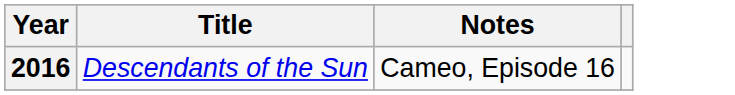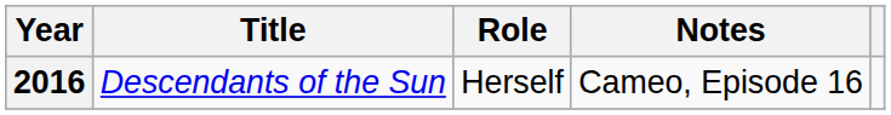 <table class="wikitable plainrowheaders">
 <tr>
 <th scope="col">Year</th>
 <th scope="col">Title</th>
+<th scope="col">Role</th>
 <th scope="col">Notes</th>
 <th scope="col" class="unsortable"></th>
 </tr>
 <tr>
 <th scope="row">2016</th>
 <td><em><a href='#'>Descendants of the Sun</a></em></td>
+<td>Herself</td>
 <td>Cameo, Episode 16</td>
 <td style="text-align:center"></td>
 </tr>
 </table>
